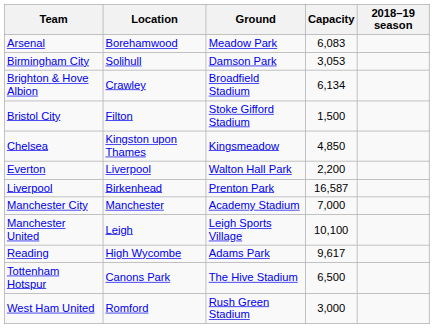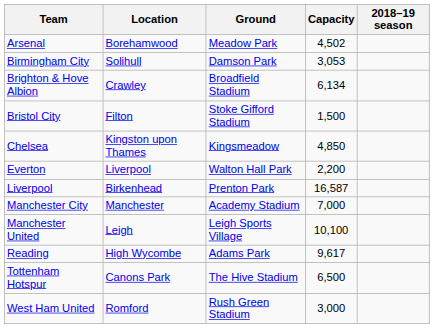 <table class="wikitable sortable">
 <tr>
 <th>Team</th>
 <th>Location</th>
 <th>Ground</th>
 <th>Capacity</th>
 <th data-sort-type=number>2018–19 season</th>
 </tr>
 <tr>
 <td><a href='#'>Arsenal</a></td>
 <td><a href='#'>Borehamwood</a></td>
 <td><a href='#'>Meadow Park</a></td>
-<td style="text-align:center">6,083</td>
+<td style="text-align:center">4,502</td>
 <td style="text-align:center"></td>
 </tr>
 <tr>
 <td><a href='#'>Birmingham City</a></td>
 <td><a href='#'>Solihull</a></td>
 <td><a href='#'>Damson Park</a></td>
 <td style="text-align:center">3,053</td>
 <td style="text-align:center"></td>
 </tr>
 <tr>
 <td><a href='#'>Brighton & Hove Albion</a></td>
 <td><a href='#'>Crawley</a></td>
 <td><a href='#'>Broadfield Stadium</a></td>
 <td style="text-align:center">6,134</td>
 <td style="text-align:center"></td>
 </tr>
 <tr>
 <td><a href='#'>Bristol City</a></td>
 <td><a href='#'>Filton</a></td>
 <td><a href='#'>Stoke Gifford Stadium</a></td>
 <td style="text-align:center">1,500</td>
 <td style="text-align:center"></td>
 </tr>
 <tr>
 <td><a href='#'>Chelsea</a></td>
 <td><a href='#'>Kingston upon Thames</a></td>
 <td><a href='#'>Kingsmeadow</a></td>
 <td style="text-align:center">4,850</td>
 <td style="text-align:center"></td>
 </tr>
 <tr>
 <td><a href='#'>Everton</a></td>
 <td><a href='#'>Liverpool</a></td>
 <td><a href='#'>Walton Hall Park</a></td>
 <td style="text-align:center">2,200</td>
 <td style="text-align:center"></td>
 </tr>
 <tr>
 <td><a href='#'>Liverpool</a></td>
 <td><a href='#'>Birkenhead</a></td>
 <td><a href='#'>Prenton Park</a></td>
 <td style="text-align:center">16,587</td>
 <td style="text-align:center"></td>
 </tr>
 <tr>
 <td><a href='#'>Manchester City</a></td>
 <td><a href='#'>Manchester</a></td>
 <td><a href='#'>Academy Stadium</a></td>
 <td style="text-align:center">7,000</td>
 <td style="text-align:center"></td>
 </tr>
 <tr>
 <td><a href='#'>Manchester United</a></td>
 <td><a href='#'>Leigh</a></td>
 <td><a href='#'>Leigh Sports Village</a></td>
 <td style="text-align:center">10,100</td>
 <td style="text-align:center"></td>
 </tr>
 <tr>
 <td><a href='#'>Reading</a></td>
 <td><a href='#'>High Wycombe</a></td>
 <td><a href='#'>Adams Park</a></td>
 <td style="text-align:center">9,617</td>
 <td style="text-align:center"></td>
 </tr>
 <tr>
 <td><a href='#'>Tottenham Hotspur</a></td>
 <td><a href='#'>Canons Park</a></td>
 <td><a href='#'>The Hive Stadium</a></td>
 <td style="text-align:center">6,500</td>
 <td style="text-align:center"></td>
 </tr>
 <tr>
 <td><a href='#'>West Ham United</a></td>
 <td><a href='#'>Romford</a></td>
 <td><a href='#'>Rush Green Stadium</a></td>
 <td style="text-align:center">3,000</td>
 <td style="text-align:center"></td>
 </tr>
 </table>
